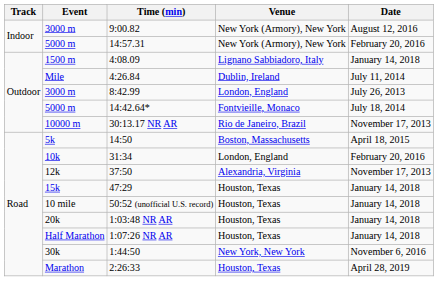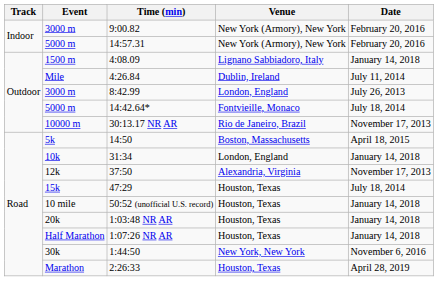 <table class="wikitable">
 <tr>
 <th>Track</th>
 <th>Event</th>
 <th>Time (<a href='#'>min</a>)</th>
 <th>Venue</th>
 <th>Date</th>
 </tr>
 <tr>
 <td rowspan=2>Indoor</td>
 <td><a href='#'>3000 m</a></td>
 <td>9:00.82</td>
 <td>New York (Armory), New York</td>
-<td>August 12, 2016</td>
+<td>February 20, 2016</td>
 </tr>
 <tr>
 <td><a href='#'>5000 m</a></td>
 <td>14:57.31</td>
 <td>New York (Armory), New York</td>
 <td>February 20, 2016</td>
 </tr>
 <tr>
 <td rowspan=5>Outdoor</td>
 <td><a href='#'>1500 m</a></td>
 <td>4:08.09</td>
 <td><a href='#'>Lignano Sabbiadoro, Italy</a></td>
 <td>January 14, 2018</td>
 </tr>
 <tr>
 <td><a href='#'>Mile</a></td>
 <td>4:26.84</td>
 <td><a href='#'>Dublin, Ireland</a></td>
 <td>July 11, 2014</td>
 </tr>
 <tr>
 <td><a href='#'>3000 m</a></td>
 <td>8:42.99</td>
 <td><a href='#'>London, England</a></td>
 <td>July 26, 2013</td>
 </tr>
 <tr>
 <td><a href='#'>5000 m</a></td>
 <td>14:42.64*</td>
 <td><a href='#'>Fontvieille, Monaco</a></td>
 <td>July 18, 2014</td>
 </tr>
 <tr>
 <td><a href='#'>10000 m</a></td>
 <td>30:13.17 <a href='#'>NR</a> <a href='#'>AR</a></td>
 <td><a href='#'>Rio de Janeiro, Brazil</a></td>
 <td>November 17, 2013</td>
 </tr>
 <tr>
 <td rowspan=9>Road</td>
 <td><a href='#'>5k</a></td>
 <td>14:50</td>
 <td><a href='#'>Boston, Massachusetts</a></td>
 <td>April 18, 2015</td>
 </tr>
 <tr>
 <td><a href='#'>10k</a></td>
 <td>31:34</td>
 <td>London, England</td>
-<td>February 20, 2016</td>
+<td>January 14, 2018</td>
 </tr>
 <tr>
 <td>12k</td>
 <td>37:50</td>
 <td><a href='#'>Alexandria, Virginia</a></td>
 <td>November 17, 2013</td>
 </tr>
 <tr>
 <td><a href='#'>15k</a></td>
 <td>47:29</td>
 <td>Houston, Texas</td>
-<td>January 14, 2018</td>
+<td>July 18, 2014</td>
 </tr>
 <tr>
 <td>10 mile</td>
 <td>50:52 <small>(unofficial U.S. record)</small></td>
 <td>Houston, Texas</td>
 <td>January 14, 2018</td>
 </tr>
 <tr>
 <td>20k</td>
 <td>1:03:48 <a href='#'>NR</a> <a href='#'>AR</a></td>
 <td>Houston, Texas</td>
 <td>January 14, 2018</td>
 </tr>
 <tr>
 <td><a href='#'>Half Marathon</a></td>
 <td>1:07:26 <a href='#'>NR</a> <a href='#'>AR</a></td>
 <td>Houston, Texas</td>
 <td>January 14, 2018</td>
 </tr>
 <tr>
 <td>30k</td>
 <td>1:44:50</td>
 <td><a href='#'>New York, New York</a></td>
 <td>November 6, 2016 </td>
 </tr>
 <tr>
 <td><a href='#'>Marathon</a></td>
 <td>2:26:33</td>
 <td><a href='#'>Houston, Texas</a></td>
 <td>April 28, 2019</td>
 </tr>
 </table>
